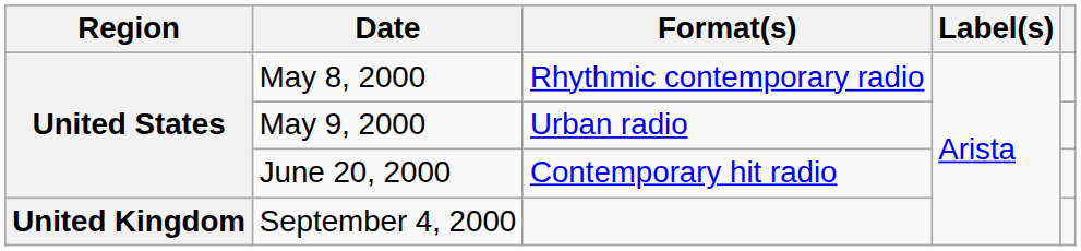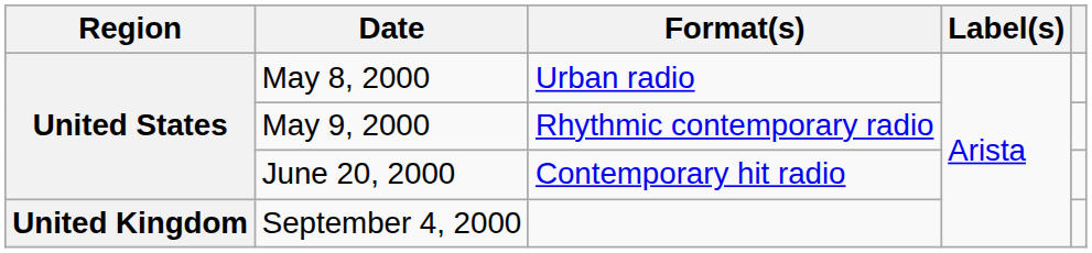 <table class="wikitable plainrowheaders">
 <tr>
 <th scope="col">Region</th>
 <th scope="col">Date</th>
 <th scope="col">Format(s)</th>
 <th scope="col">Label(s)</th>
 <th scope="col"></th>
 </tr>
 <tr>
 <th scope="row" rowspan="3">United States</th>
 <td>May 8, 2000</td>
-<td><a href='#'>Rhythmic contemporary radio</a></td>
+<td><a href='#'>Urban radio</a></td>
 <td rowspan="4"><a href='#'>Arista</a></td>
 <td></td>
 </tr>
 <tr>
 <td>May 9, 2000</td>
-<td><a href='#'>Urban radio</a></td>
+<td><a href='#'>Rhythmic contemporary radio</a></td>
 <td></td>
 </tr>
 <tr>
 <td>June 20, 2000</td>
 <td><a href='#'>Contemporary hit radio</a></td>
 <td></td>
 </tr>
 <tr>
 <th scope="row">United Kingdom</th>
 <td>September 4, 2000</td>
 <td></td>
 <td></td>
 </tr>
 </table>
